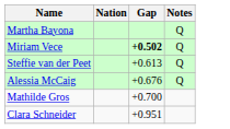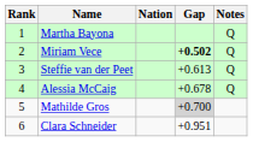 <table class="wikitable sortable" style="text-align:center">
 <tr>
+<th>Rank</th>
 <th>Name</th>
 <th>Nation</th>
 <th>Gap</th>
 <th>Notes</th>
 </tr>
 <tr bgcolor=ccffcc>
+<td>1</td>
 <td align=left><a href='#'>Martha Bayona</a></td>
 <td align=left></td>
 <td></td>
 <td>Q</td>
 </tr>
 <tr bgcolor=ccffcc>
+<td>2</td>
 <td align=left><a href='#'>Miriam Vece</a></td>
 <td align=left></td>
 <td><strong>+0.502</strong></td>
 <td>Q</td>
 </tr>
 <tr bgcolor=ccffcc>
+<td>3</td>
 <td align=left><a href='#'>Steffie van der Peet</a></td>
 <td align=left></td>
 <td>+0.613</td>
 <td>Q</td>
 </tr>
 <tr bgcolor=ccffcc>
+<td>4</td>
 <td align=left><a href='#'>Alessia McCaig</a></td>
 <td align=left></td>
-<td>+0.676</td>
+<td>+0.678</td>
 <td>Q</td>
 </tr>
 <tr>
+<td>5</td>
 <td align=left><a href='#'>Mathilde Gros</a></td>
 <td align=left></td>
-<td>+0.700</td>
+<td style="background: lightgrey;">+0.700</td>
 <td></td>
 </tr>
 <tr>
+<td>6</td>
 <td align=left><a href='#'>Clara Schneider</a></td>
 <td align=left></td>
 <td>+0.951</td>
 <td></td>
 </tr>
 </table>
